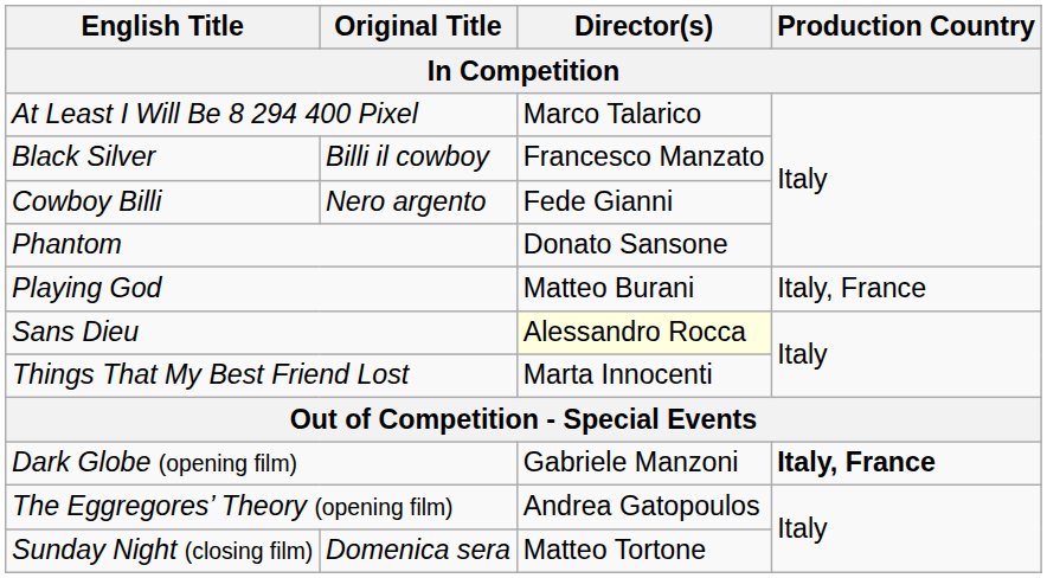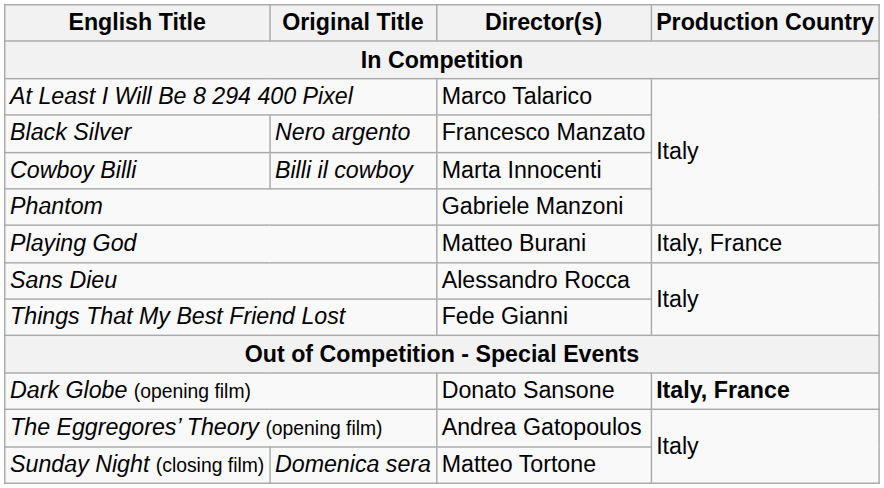 <table class="wikitable">
 <tr>
 <th>English Title</th>
 <th>Original Title</th>
 <th>Director(s)</th>
 <th>Production Country</th>
 </tr>
 <tr>
 <th colspan="4">In Competition</th>
 </tr>
 <tr>
 <td colspan="2"><em>At Least I Will Be 8 294 400 Pixel</em></td>
 <td>Marco Talarico</td>
 <td rowspan="4">Italy</td>
 </tr>
 <tr>
 <td><em>Black Silver</em></td>
-<td><em>Billi il cowboy</em></td>
+<td><em>Nero argento</em></td>
 <td>Francesco Manzato</td>
 </tr>
 <tr>
 <td><em>Cowboy Billi</em></td>
-<td><em>Nero argento</em></td>
-<td>Fede Gianni</td>
+<td><em>Billi il cowboy</em></td>
+<td>Marta Innocenti</td>
 </tr>
 <tr>
 <td colspan="2"><em>Phantom</em></td>
-<td>Donato Sansone</td>
+<td>Gabriele Manzoni</td>
 </tr>
 <tr>
 <td colspan="2"><em>Playing God</em></td>
 <td>Matteo Burani</td>
 <td>Italy, France</td>
 </tr>
 <tr>
 <td colspan="2"><em>Sans Dieu</em></td>
-<td style="background: lightyellow;">Alessandro Rocca</td>
+<td>Alessandro Rocca</td>
 <td rowspan="2">Italy</td>
 </tr>
 <tr>
 <td colspan="2"><em>Things That My Best Friend Lost</em></td>
-<td>Marta Innocenti</td>
+<td>Fede Gianni</td>
 </tr>
 <tr>
 <th colspan="4">Out of Competition - Special Events</th>
 </tr>
 <tr>
 <td colspan="2"><em>Dark Globe</em> <small>(opening film)</small></td>
-<td>Gabriele Manzoni</td>
+<td>Donato Sansone</td>
 <td><strong>Italy, France</strong></td>
 </tr>
 <tr>
 <td colspan="2"><em>The Eggregores’ Theory</em> <small>(opening film)</small></td>
 <td>Andrea Gatopoulos</td>
 <td rowspan="2">Italy</td>
 </tr>
 <tr>
 <td><em>Sunday Night</em> <small>(closing film)</small></td>
 <td><em>Domenica sera</em></td>
 <td>Matteo Tortone</td>
 </tr>
 </table>
